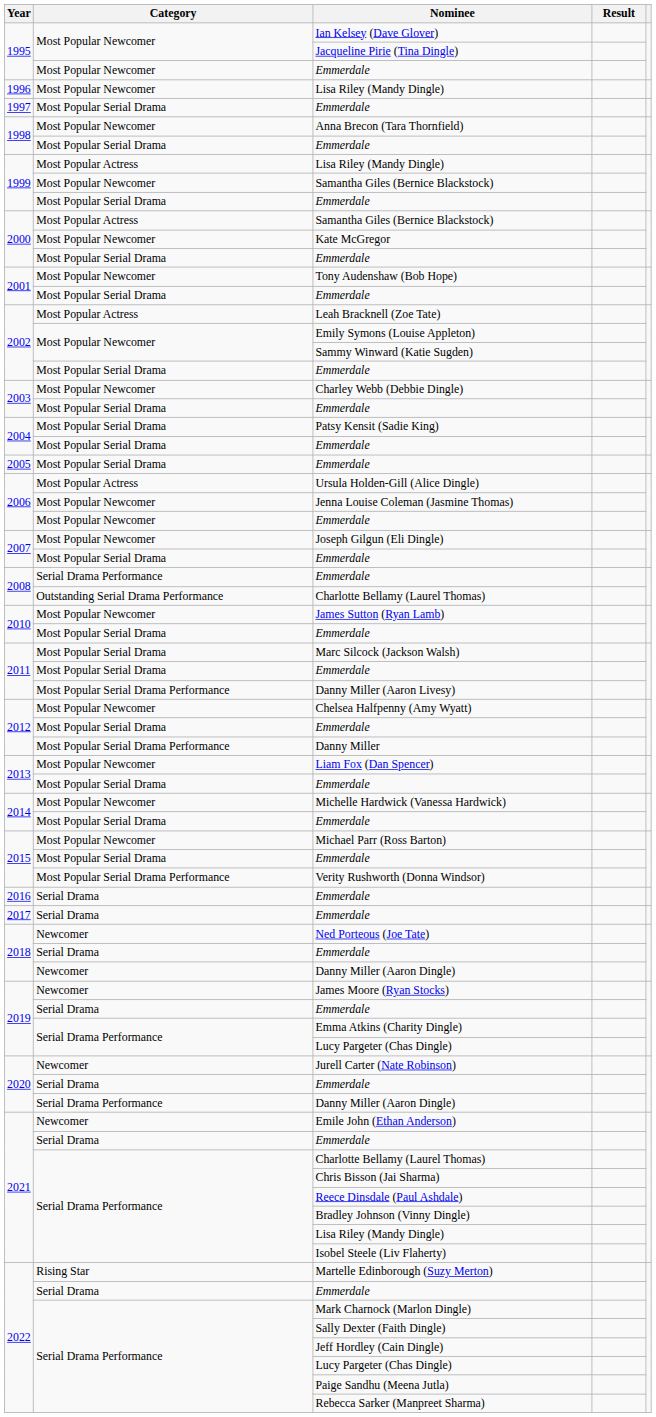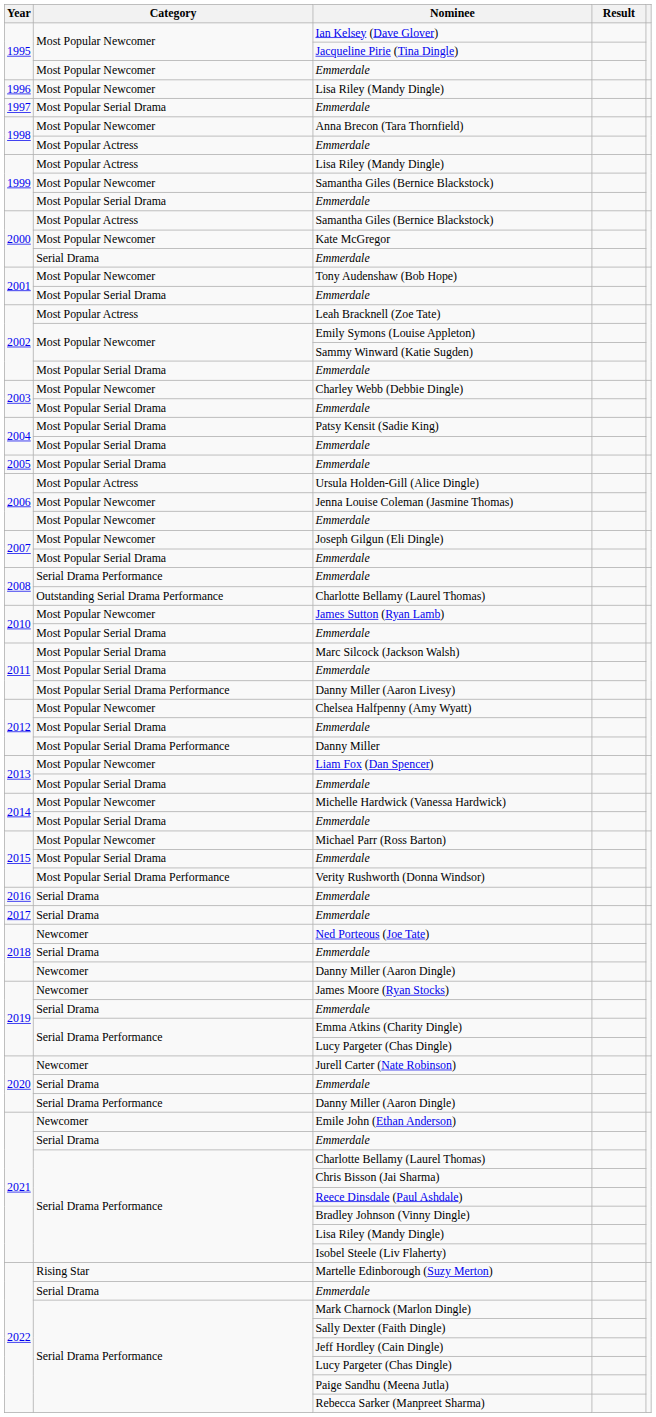 <table class="wikitable">
 <tr>
 <th>Year</th>
 <th width="370">Category</th>
 <th width="370">Nominee</th>
 <th width="65">Result</th>
 <th></th>
 </tr>
 <tr>
 <td rowspan="3"><a href='#'>1995</a></td>
 <td rowspan="2">Most Popular Newcomer</td>
 <td><a href='#'>Ian Kelsey</a> (<a href='#'>Dave Glover</a>)</td>
 <td></td>
 <td align="center" rowspan="3"></td>
 </tr>
 <tr>
 <td><a href='#'>Jacqueline Pirie</a> (<a href='#'>Tina Dingle</a>)</td>
 <td></td>
 </tr>
 <tr>
 <td>Most Popular Newcomer</td>
 <td><em>Emmerdale</em></td>
 <td></td>
 </tr>
 <tr>
 <td><a href='#'>1996</a></td>
 <td>Most Popular Newcomer</td>
 <td>Lisa Riley (Mandy Dingle)</td>
 <td></td>
 <td align="center"></td>
 </tr>
 <tr>
 <td><a href='#'>1997</a></td>
 <td>Most Popular Serial Drama</td>
 <td><em>Emmerdale</em></td>
 <td></td>
 <td></td>
 </tr>
 <tr>
 <td rowspan="2"><a href='#'>1998</a></td>
 <td>Most Popular Newcomer</td>
 <td>Anna Brecon (Tara Thornfield)</td>
 <td></td>
 <td align="center" rowspan="2"><br></td>
 </tr>
 <tr>
-<td>Most Popular Serial Drama</td>
+<td>Most Popular Actress</td>
 <td><em>Emmerdale</em></td>
 <td></td>
 </tr>
 <tr>
 <td rowspan="3"><a href='#'>1999</a></td>
 <td>Most Popular Actress</td>
 <td>Lisa Riley (Mandy Dingle)</td>
 <td></td>
 <td align="center" rowspan="3"></td>
 </tr>
 <tr>
 <td>Most Popular Newcomer</td>
 <td>Samantha Giles (Bernice Blackstock)</td>
 <td></td>
 </tr>
 <tr>
 <td>Most Popular Serial Drama</td>
 <td><em>Emmerdale</em></td>
 <td></td>
 </tr>
 <tr>
 <td rowspan="3"><a href='#'>2000</a></td>
 <td>Most Popular Actress</td>
 <td>Samantha Giles (Bernice Blackstock)</td>
 <td></td>
 <td align="center" rowspan="3"></td>
 </tr>
 <tr>
 <td>Most Popular Newcomer</td>
 <td>Kate McGregor</td>
 <td></td>
 </tr>
 <tr>
-<td>Most Popular Serial Drama</td>
+<td>Serial Drama</td>
 <td><em>Emmerdale</em></td>
 <td></td>
 </tr>
 <tr>
 <td rowspan="2"><a href='#'>2001</a></td>
 <td>Most Popular Newcomer</td>
 <td>Tony Audenshaw (Bob Hope)</td>
 <td></td>
 <td align="center" rowspan="2"></td>
 </tr>
 <tr>
 <td>Most Popular Serial Drama</td>
 <td><em>Emmerdale</em></td>
 <td></td>
 </tr>
 <tr>
 <td rowspan="4"><a href='#'>2002</a></td>
 <td>Most Popular Actress</td>
 <td>Leah Bracknell (Zoe Tate)</td>
 <td></td>
 <td align="center" rowspan="4"></td>
 </tr>
 <tr>
 <td rowspan="2">Most Popular Newcomer</td>
 <td>Emily Symons (Louise Appleton)</td>
 <td></td>
 </tr>
 <tr>
 <td>Sammy Winward (Katie Sugden)</td>
 <td></td>
 </tr>
 <tr>
 <td>Most Popular Serial Drama</td>
 <td><em>Emmerdale</em></td>
 <td></td>
 </tr>
 <tr>
 <td rowspan="2"><a href='#'>2003</a></td>
 <td>Most Popular Newcomer</td>
 <td>Charley Webb (Debbie Dingle)</td>
 <td></td>
 <td align="center" rowspan="2"></td>
 </tr>
 <tr>
 <td>Most Popular Serial Drama</td>
 <td><em>Emmerdale</em></td>
 <td></td>
 </tr>
 <tr>
 <td rowspan="2"><a href='#'>2004</a></td>
 <td>Most Popular Serial Drama</td>
 <td>Patsy Kensit (Sadie King)</td>
 <td></td>
 <td align="center" rowspan="2"></td>
 </tr>
 <tr>
 <td>Most Popular Serial Drama</td>
 <td><em>Emmerdale</em></td>
 <td></td>
 </tr>
 <tr>
 <td><a href='#'>2005</a></td>
 <td>Most Popular Serial Drama</td>
 <td><em>Emmerdale</em></td>
 <td></td>
 <td align="center"></td>
 </tr>
 <tr>
 <td rowspan="3"><a href='#'>2006</a></td>
 <td>Most Popular Actress</td>
 <td>Ursula Holden-Gill (Alice Dingle)</td>
 <td></td>
 <td align="center" rowspan="3"></td>
 </tr>
 <tr>
 <td>Most Popular Newcomer</td>
 <td>Jenna Louise Coleman (Jasmine Thomas)</td>
 <td></td>
 </tr>
 <tr>
 <td>Most Popular Newcomer</td>
 <td><em>Emmerdale</em></td>
 <td></td>
 </tr>
 <tr>
 <td rowspan="2"><a href='#'>2007</a></td>
 <td>Most Popular Newcomer</td>
 <td>Joseph Gilgun (Eli Dingle)</td>
 <td></td>
 <td align="center" rowspan="2"></td>
 </tr>
 <tr>
 <td>Most Popular Serial Drama</td>
 <td><em>Emmerdale</em></td>
 <td></td>
 </tr>
 <tr>
 <td rowspan="2"><a href='#'>2008</a></td>
 <td>Serial Drama Performance</td>
 <td><em>Emmerdale</em></td>
 <td></td>
 <td align="center" rowspan="2"></td>
 </tr>
 <tr>
 <td>Outstanding Serial Drama Performance</td>
 <td>Charlotte Bellamy (Laurel Thomas)</td>
 <td></td>
 </tr>
 <tr>
 <td rowspan="2"><a href='#'>2010</a></td>
 <td>Most Popular Newcomer</td>
 <td><a href='#'>James Sutton</a> (<a href='#'>Ryan Lamb</a>)</td>
 <td></td>
 <td align="center" rowspan="2"></td>
 </tr>
 <tr>
 <td>Most Popular Serial Drama</td>
 <td><em>Emmerdale</em></td>
 <td></td>
 </tr>
 <tr>
 <td rowspan="3"><a href='#'>2011</a></td>
 <td>Most Popular Serial Drama</td>
 <td>Marc Silcock (Jackson Walsh)</td>
 <td></td>
 <td align="center" rowspan="3"></td>
 </tr>
 <tr>
 <td>Most Popular Serial Drama</td>
 <td><em>Emmerdale</em></td>
 <td></td>
 </tr>
 <tr>
 <td>Most Popular Serial Drama Performance</td>
 <td>Danny Miller (Aaron Livesy)</td>
 <td></td>
 </tr>
 <tr>
 <td rowspan="3"><a href='#'>2012</a></td>
 <td>Most Popular Newcomer</td>
 <td>Chelsea Halfpenny (Amy Wyatt)</td>
 <td></td>
 <td align="center" rowspan="3"></td>
 </tr>
 <tr>
 <td>Most Popular Serial Drama</td>
 <td><em>Emmerdale</em></td>
 <td></td>
 </tr>
 <tr>
 <td>Most Popular Serial Drama Performance</td>
 <td>Danny Miller</td>
 <td></td>
 </tr>
 <tr>
 <td rowspan="2"><a href='#'>2013</a></td>
 <td>Most Popular Newcomer</td>
 <td><a href='#'>Liam Fox</a> (<a href='#'>Dan Spencer</a>)</td>
 <td></td>
 <td align="center" rowspan="2"></td>
 </tr>
 <tr>
 <td>Most Popular Serial Drama</td>
 <td><em>Emmerdale</em></td>
 <td></td>
 </tr>
 <tr>
 <td rowspan="2"><a href='#'>2014</a></td>
 <td>Most Popular Newcomer</td>
 <td>Michelle Hardwick (Vanessa Hardwick)</td>
 <td></td>
 <td align="center" rowspan="2"></td>
 </tr>
 <tr>
 <td>Most Popular Serial Drama</td>
 <td><em>Emmerdale</em></td>
 <td></td>
 </tr>
 <tr>
 <td rowspan="3"><a href='#'>2015</a></td>
 <td>Most Popular Newcomer</td>
 <td>Michael Parr (Ross Barton)</td>
 <td></td>
 <td align="center" rowspan="3"></td>
 </tr>
 <tr>
 <td>Most Popular Serial Drama</td>
 <td><em>Emmerdale</em></td>
 <td></td>
 </tr>
 <tr>
 <td>Most Popular Serial Drama Performance</td>
 <td>Verity Rushworth (Donna Windsor)</td>
 <td></td>
 </tr>
 <tr>
 <td><a href='#'>2016</a></td>
 <td>Serial Drama</td>
 <td><em>Emmerdale</em></td>
 <td></td>
 <td align="center"></td>
 </tr>
 <tr>
 <td><a href='#'>2017</a></td>
 <td>Serial Drama</td>
 <td><em>Emmerdale</em></td>
 <td></td>
 <td align="center"></td>
 </tr>
 <tr>
 <td rowspan="3"><a href='#'>2018</a></td>
 <td>Newcomer</td>
 <td><a href='#'>Ned Porteous</a> (<a href='#'>Joe Tate</a>)</td>
 <td></td>
 <td align="center" rowspan="3"></td>
 </tr>
 <tr>
 <td>Serial Drama</td>
 <td><em>Emmerdale</em></td>
 <td></td>
 </tr>
 <tr>
 <td>Newcomer</td>
 <td>Danny Miller (Aaron Dingle)</td>
 <td></td>
 </tr>
 <tr>
 <td rowspan="4"><a href='#'>2019</a></td>
 <td>Newcomer</td>
 <td>James Moore (<a href='#'>Ryan Stocks</a>)</td>
 <td></td>
 <td align="center" rowspan="4"><br></td>
 </tr>
 <tr>
 <td>Serial Drama</td>
 <td><em>Emmerdale</em></td>
 <td></td>
 </tr>
 <tr>
 <td rowspan="2">Serial Drama Performance</td>
 <td>Emma Atkins (Charity Dingle)</td>
 <td></td>
 </tr>
 <tr>
 <td>Lucy Pargeter (Chas Dingle)</td>
 <td></td>
 </tr>
 <tr>
 <td rowspan="3"><a href='#'>2020</a></td>
 <td>Newcomer</td>
 <td>Jurell Carter (<a href='#'>Nate Robinson</a>)</td>
 <td></td>
 <td align="center" rowspan="3"></td>
 </tr>
 <tr>
 <td>Serial Drama</td>
 <td><em>Emmerdale</em></td>
 <td></td>
 </tr>
 <tr>
 <td>Serial Drama Performance</td>
 <td>Danny Miller (Aaron Dingle)</td>
 <td></td>
 </tr>
 <tr>
 <td rowspan="8"><a href='#'>2021</a></td>
 <td>Newcomer</td>
 <td>Emile John (<a href='#'>Ethan Anderson</a>)</td>
 <td></td>
 <td align="center" rowspan="8"></td>
 </tr>
 <tr>
 <td>Serial Drama</td>
 <td><em>Emmerdale</em></td>
 <td></td>
 </tr>
 <tr>
 <td rowspan="6">Serial Drama Performance</td>
 <td>Charlotte Bellamy (Laurel Thomas)</td>
 <td></td>
 </tr>
 <tr>
 <td>Chris Bisson (Jai Sharma)</td>
 <td></td>
 </tr>
 <tr>
 <td><a href='#'>Reece Dinsdale</a> (<a href='#'>Paul Ashdale</a>)</td>
 <td></td>
 </tr>
 <tr>
 <td>Bradley Johnson (Vinny Dingle)</td>
 <td></td>
 </tr>
 <tr>
 <td>Lisa Riley (Mandy Dingle)</td>
 <td></td>
 </tr>
 <tr>
 <td>Isobel Steele (Liv Flaherty)</td>
 <td></td>
 </tr>
 <tr>
 <td rowspan="8"><a href='#'>2022</a></td>
 <td>Rising Star</td>
 <td>Martelle Edinborough (<a href='#'>Suzy Merton</a>)</td>
 <td></td>
 <td align="center" rowspan="8"><br></td>
 </tr>
 <tr>
 <td>Serial Drama</td>
 <td><em>Emmerdale</em></td>
 <td></td>
 </tr>
 <tr>
 <td rowspan="6">Serial Drama Performance</td>
 <td>Mark Charnock (Marlon Dingle)</td>
 <td></td>
 </tr>
 <tr>
 <td>Sally Dexter (Faith Dingle)</td>
 <td></td>
 </tr>
 <tr>
 <td>Jeff Hordley (Cain Dingle)</td>
 <td></td>
 </tr>
 <tr>
 <td>Lucy Pargeter (Chas Dingle)</td>
 <td></td>
 </tr>
 <tr>
 <td>Paige Sandhu (Meena Jutla)</td>
 <td></td>
 </tr>
 <tr>
 <td>Rebecca Sarker (Manpreet Sharma)</td>
 <td></td>
 </tr>
 </table>
